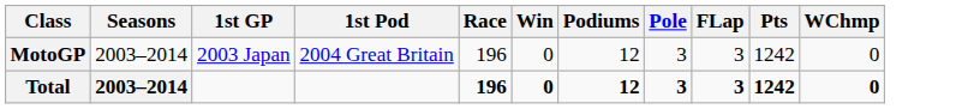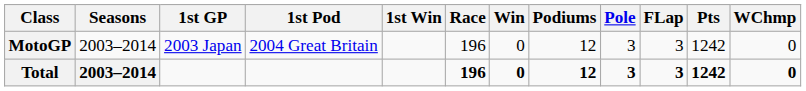 <table class="wikitable">
 <tr>
 <th>Class</th>
 <th>Seasons</th>
 <th>1st GP</th>
 <th>1st Pod</th>
+<th>1st Win</th>
 <th>Race</th>
 <th>Win</th>
 <th>Podiums</th>
 <th><a href='#'>Pole</a></th>
 <th>FLap</th>
 <th>Pts</th>
 <th>WChmp</th>
 </tr>
 <tr align="right">
 <th>MotoGP</th>
 <td>2003–2014</td>
 <td align="left"><a href='#'>2003 Japan</a></td>
 <td align="left"><a href='#'>2004 Great Britain</a></td>
+<td align="left"></td>
 <td>196</td>
 <td>0</td>
 <td>12</td>
 <td>3</td>
 <td>3</td>
 <td>1242</td>
 <td>0</td>
 </tr>
 <tr align="right">
 <th>Total</th>
 <th>2003–2014</th>
 <td></td>
 <td></td>
+<td></td>
 <td><strong>196</strong></td>
 <td><strong>0</strong></td>
 <td><strong>12</strong></td>
 <td><strong>3</strong></td>
 <td><strong>3</strong></td>
 <td><strong>1242</strong></td>
 <td><strong>0</strong></td>
 </tr>
 </table>
